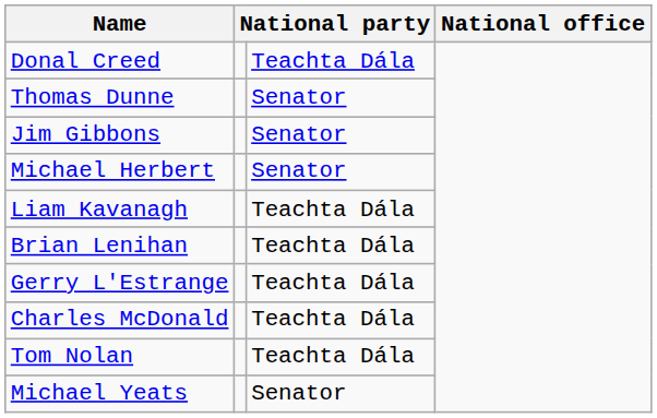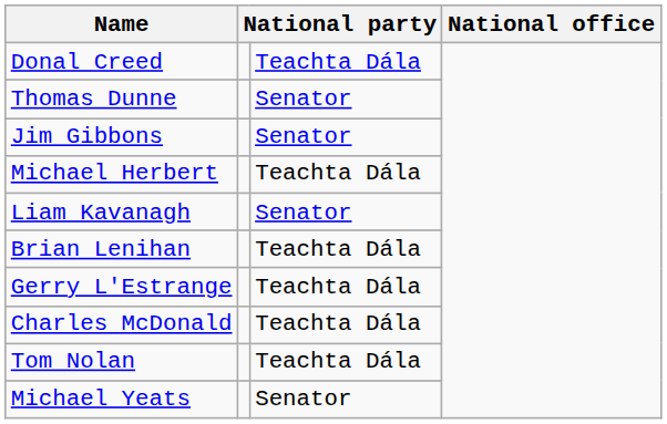 <table class="wikitable">
 <tr>
 <th>Name</th>
 <th colspan=2>National party</th>
 <th>National office</th>
 </tr>
 <tr>
 <td><a href='#'>Donal Creed</a></td>
 <td></td>
 <td><a href='#'>Teachta Dála</a></td>
 </tr>
 <tr>
 <td><a href='#'>Thomas Dunne</a></td>
 <td></td>
 <td><a href='#'>Senator</a></td>
 </tr>
 <tr>
 <td><a href='#'>Jim Gibbons</a></td>
 <td></td>
 <td><a href='#'>Senator</a></td>
 </tr>
 <tr>
 <td><a href='#'>Michael Herbert</a></td>
 <td></td>
-<td><a href='#'>Senator</a></td>
+<td>Teachta Dála</td>
 </tr>
 <tr>
 <td><a href='#'>Liam Kavanagh</a></td>
 <td></td>
-<td>Teachta Dála</td>
+<td><a href='#'>Senator</a></td>
 </tr>
 <tr>
 <td><a href='#'>Brian Lenihan</a></td>
 <td></td>
 <td>Teachta Dála</td>
 </tr>
 <tr>
 <td><a href='#'>Gerry L'Estrange</a></td>
 <td></td>
 <td>Teachta Dála</td>
 </tr>
 <tr>
 <td><a href='#'>Charles McDonald</a></td>
 <td></td>
 <td>Teachta Dála</td>
 </tr>
 <tr>
 <td><a href='#'>Tom Nolan</a></td>
 <td></td>
 <td>Teachta Dála</td>
 </tr>
 <tr>
 <td><a href='#'>Michael Yeats</a></td>
 <td></td>
 <td>Senator</td>
 </tr>
 </table>
